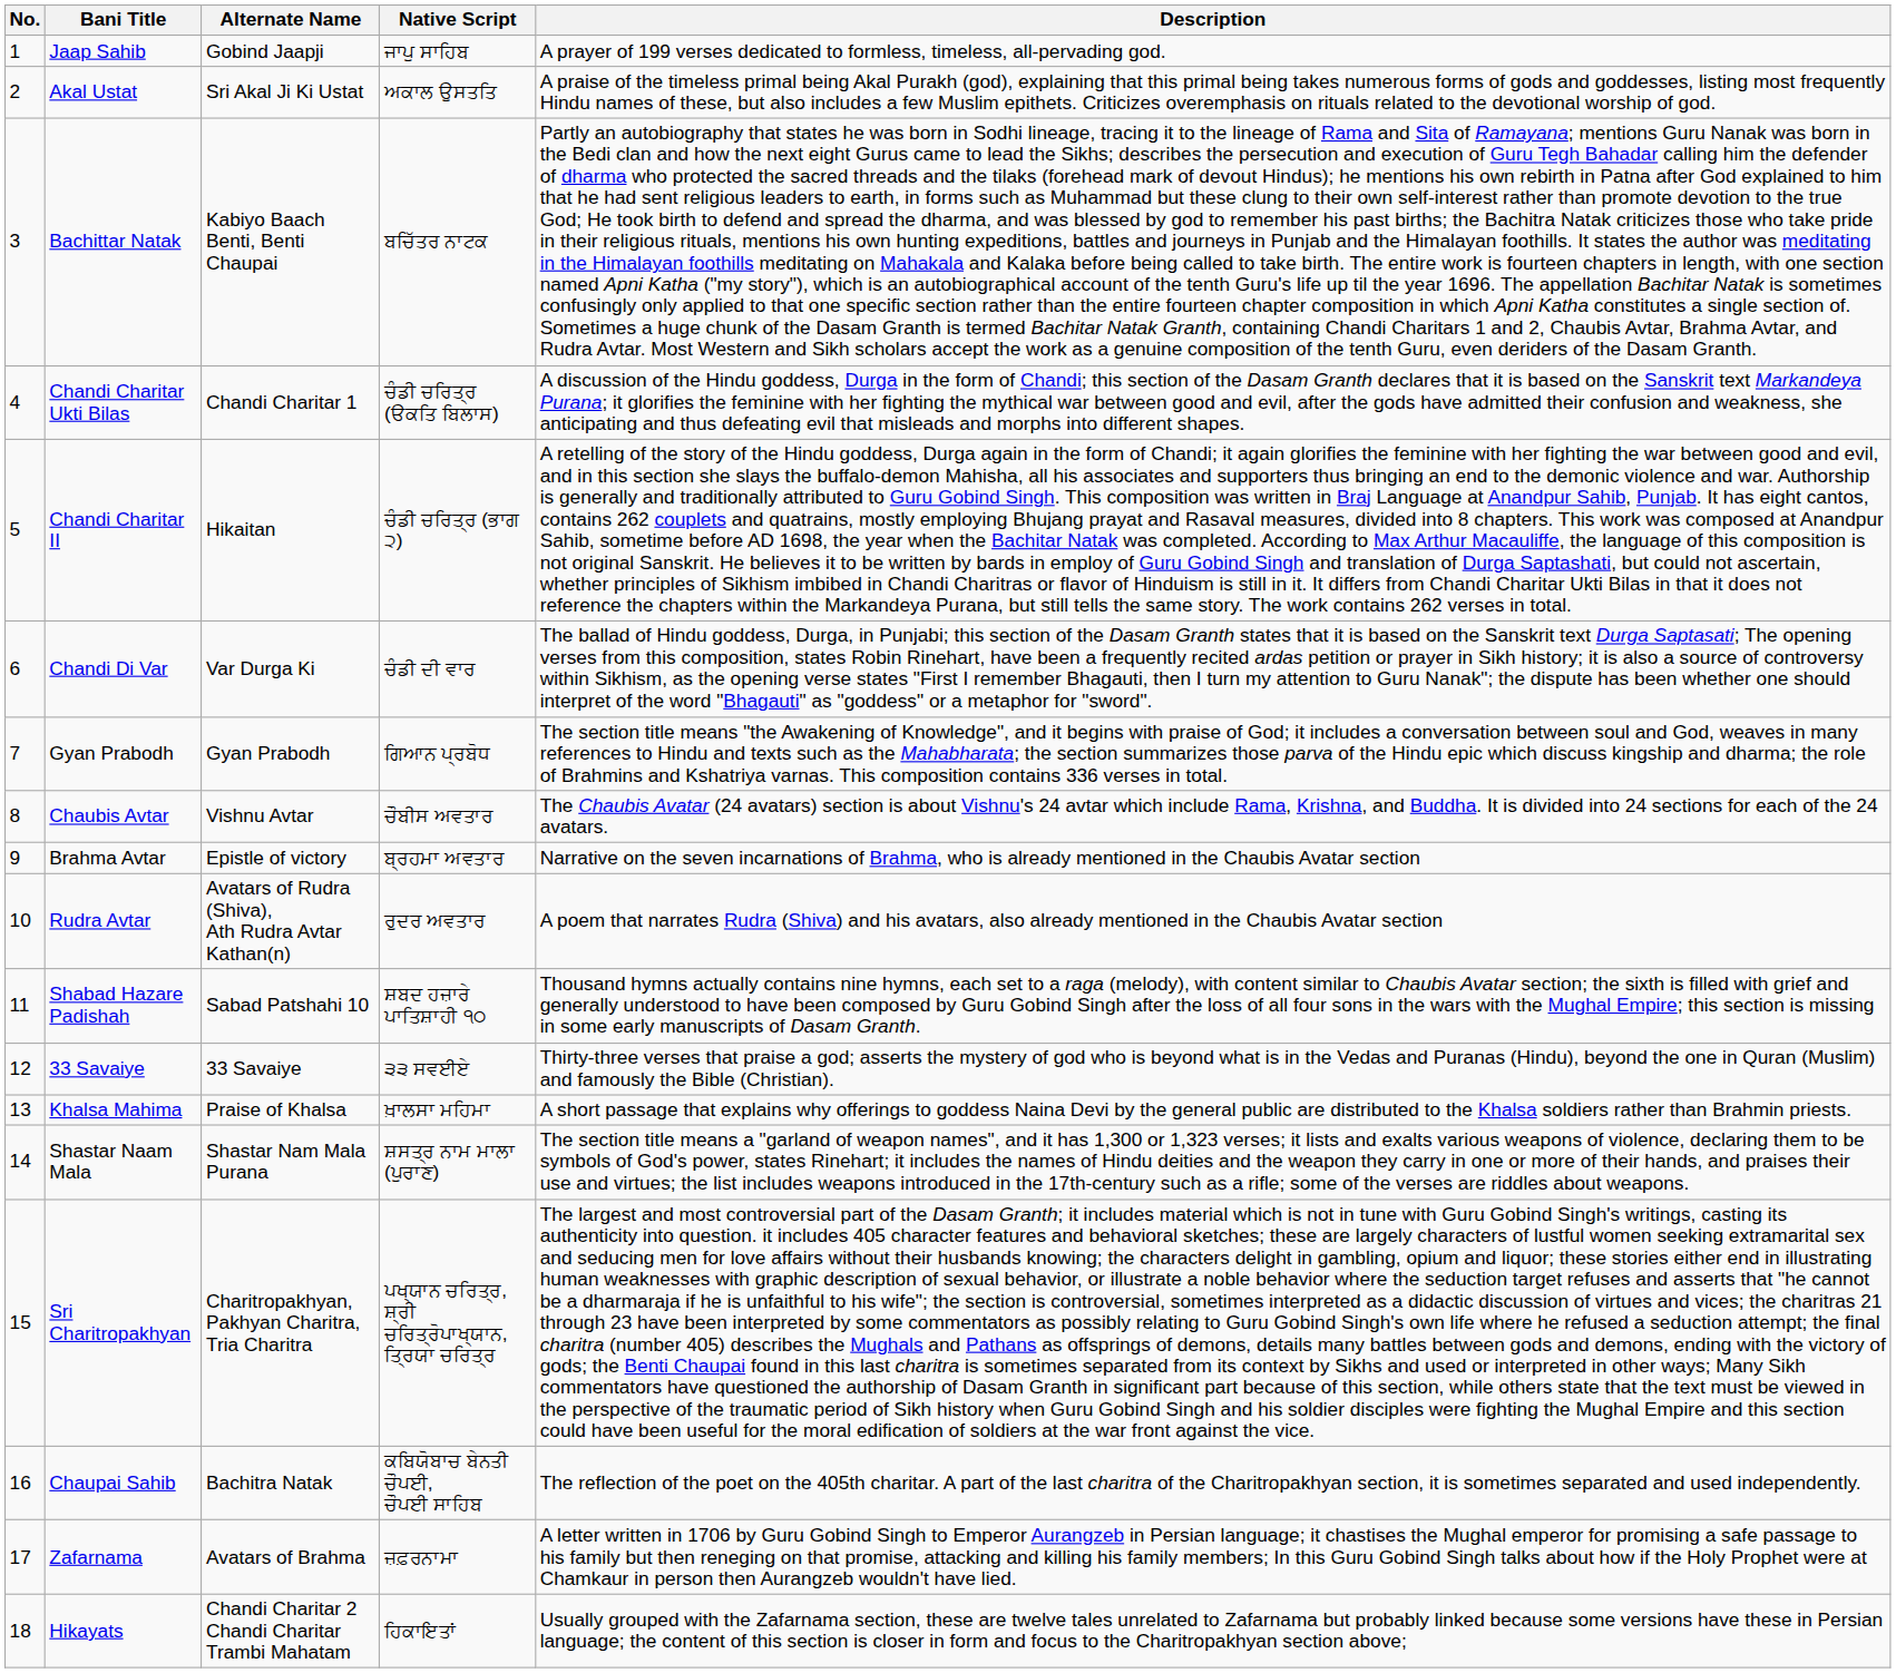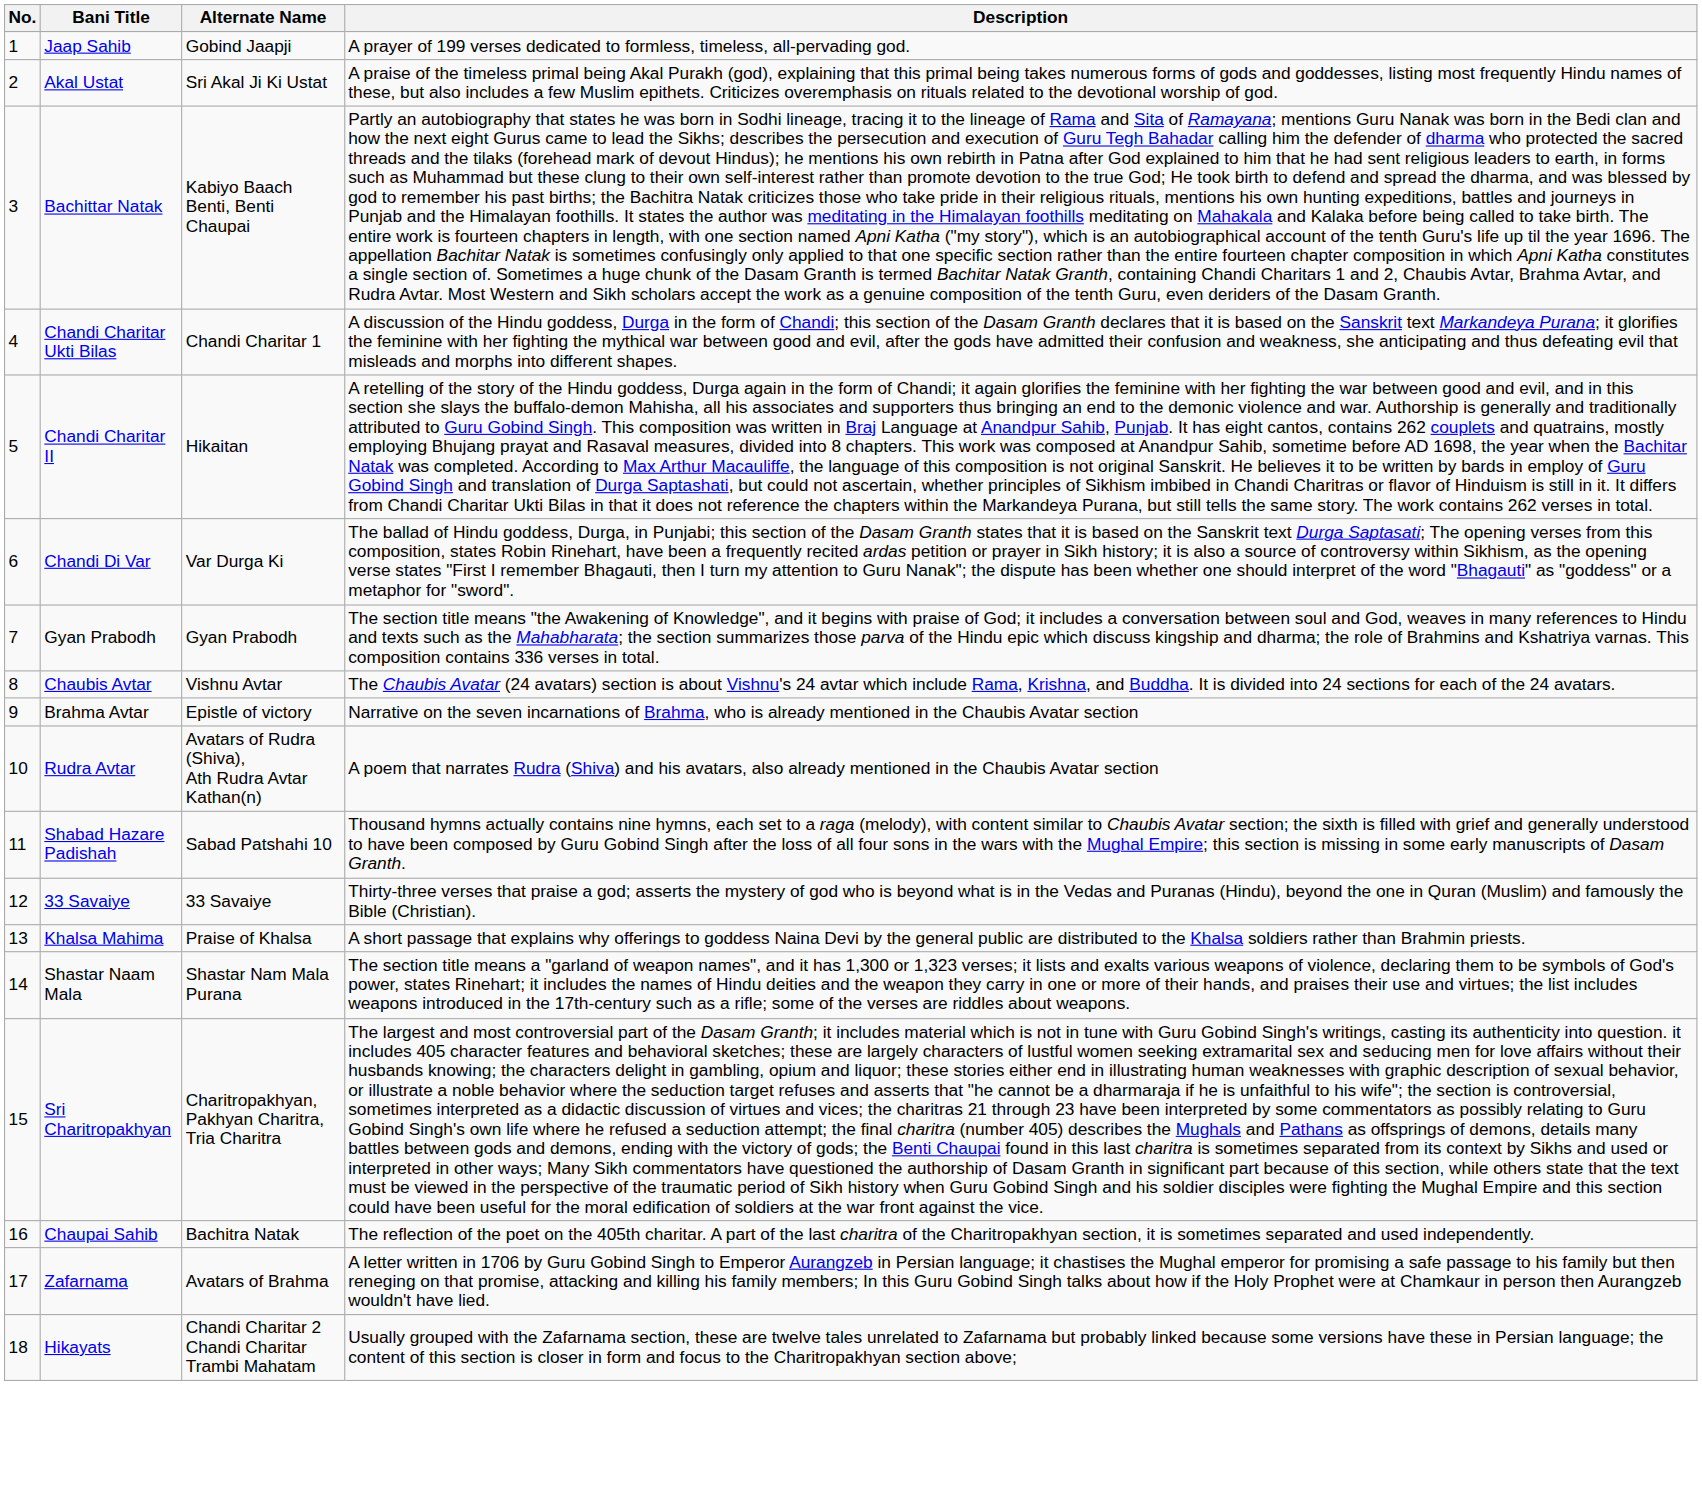 <table class="wikitable">
 <tr>
 <th><strong>No.</strong></th>
 <th><strong>Bani Title</strong></th>
 <th><strong>Alternate Name</strong></th>
-<th>Native Script</th>
 <th><strong>Description</strong></th>
 </tr>
 <tr>
 <td>1</td>
 <td><a href='#'>Jaap Sahib</a></td>
 <td>Gobind Jaapji</td>
-<td>ਜਾਪੁ ਸਾਹਿਬ</td>
 <td>A prayer of 199 verses dedicated to formless, timeless, all-pervading god.</td>
 </tr>
 <tr>
 <td>2</td>
 <td><a href='#'>Akal Ustat</a></td>
 <td>Sri Akal Ji Ki Ustat</td>
-<td>ਅਕਾਲ ਉਸਤਤਿ</td>
 <td>A praise of the timeless primal being Akal Purakh (god), explaining that this primal being takes numerous forms of gods and goddesses, listing most frequently Hindu names of these, but also includes a few Muslim epithets. Criticizes overemphasis on rituals related to the devotional worship of god.</td>
 </tr>
 <tr>
 <td>3</td>
 <td><a href='#'>Bachittar Natak</a></td>
 <td>Kabiyo Baach Benti, Benti Chaupai</td>
-<td>ਬਚਿੱਤਰ ਨਾਟਕ</td>
 <td>Partly an autobiography that states he was born in Sodhi lineage, tracing it to the lineage of <a href='#'>Rama</a> and <a href='#'>Sita</a> of <em><a href='#'>Ramayana</a></em>; mentions Guru Nanak was born in the Bedi clan and how the next eight Gurus came to lead the Sikhs; describes the persecution and execution of <a href='#'>Guru Tegh Bahadar</a> calling him the defender of <a href='#'>dharma</a> who protected the sacred threads and the tilaks (forehead mark of devout Hindus); he mentions his own rebirth in Patna after God explained to him that he had sent religious leaders to earth, in forms such as Muhammad but these clung to their own self-interest rather than promote devotion to the true God; He took birth to defend and spread the dharma, and was blessed by god to remember his past births; the Bachitra Natak criticizes those who take pride in their religious rituals, mentions his own hunting expeditions, battles and journeys in Punjab and the Himalayan foothills. It states the author was <a href='#'>meditating in the Himalayan foothills</a> meditating on <a href='#'>Mahakala</a> and Kalaka before being called to take birth. The entire work is fourteen chapters in length, with one section named <em>Apni Katha</em> ("my story"), which is an autobiographical account of the tenth Guru's life up til the year 1696. The appellation <em>Bachitar Natak</em> is sometimes confusingly only applied to that one specific section rather than the entire fourteen chapter composition in which <em>Apni Katha</em> constitutes a single section of. Sometimes a huge chunk of the Dasam Granth is termed <em>Bachitar Natak Granth</em>, containing Chandi Charitars 1 and 2, Chaubis Avtar, Brahma Avtar, and Rudra Avtar. Most Western and Sikh scholars accept the work as a genuine composition of the tenth Guru, even deriders of the Dasam Granth.</td>
 </tr>
 <tr>
 <td>4</td>
 <td><a href='#'>Chandi Charitar Ukti Bilas</a></td>
 <td>Chandi Charitar 1</td>
-<td>ਚੰਡੀ ਚਰਿਤ੍ਰ (ੳਕਤਿ ਬਿਲਾਸ)</td>
 <td>A discussion of the Hindu goddess, <a href='#'>Durga</a> in the form of <a href='#'>Chandi</a>; this section of the <em>Dasam Granth</em> declares that it is based on the <a href='#'>Sanskrit</a> text <em><a href='#'>Markandeya Purana</a></em>; it glorifies the feminine with her fighting the mythical war between good and evil, after the gods have admitted their confusion and weakness, she anticipating and thus defeating evil that misleads and morphs into different shapes.</td>
 </tr>
 <tr>
 <td>5</td>
 <td><a href='#'>Chandi Charitar II</a></td>
 <td>Hikaitan</td>
-<td>ਚੰਡੀ ਚਰਿਤ੍ਰ (ਭਾਗ ੨)</td>
 <td>A retelling of the story of the Hindu goddess, Durga again in the form of Chandi; it again glorifies the feminine with her fighting the war between good and evil, and in this section she slays the buffalo-demon Mahisha, all his associates and supporters thus bringing an end to the demonic violence and war. Authorship is generally and traditionally attributed to <a href='#'>Guru Gobind Singh</a>. This composition was written in <a href='#'>Braj</a> Language at <a href='#'>Anandpur Sahib</a>, <a href='#'>Punjab</a>. It has eight cantos, contains 262 <a href='#'>couplets</a> and quatrains, mostly employing Bhujang prayat and Rasaval measures, divided into 8 chapters. This work was composed at Anandpur Sahib, sometime before AD 1698, the year when the <a href='#'>Bachitar Natak</a> was completed. According to <a href='#'>Max Arthur Macauliffe</a>, the language of this composition is not original Sanskrit. He believes it to be written by bards in employ of <a href='#'>Guru Gobind Singh</a> and translation of <a href='#'>Durga Saptashati</a>, but could not ascertain, whether principles of Sikhism imbibed in Chandi Charitras or flavor of Hinduism is still in it. It differs from Chandi Charitar Ukti Bilas in that it does not reference the chapters within the Markandeya Purana, but still tells the same story. The work contains 262 verses in total.</td>
 </tr>
 <tr>
 <td>6</td>
 <td><a href='#'>Chandi Di Var</a></td>
 <td>Var Durga Ki</td>
-<td>ਚੰਡੀ ਦੀ ਵਾਰ</td>
 <td>The ballad of Hindu goddess, Durga, in Punjabi; this section of the <em>Dasam Granth</em> states that it is based on the Sanskrit text <em><a href='#'>Durga Saptasati</a></em>; The opening verses from this composition, states Robin Rinehart, have been a frequently recited <em>ardas</em> petition or prayer in Sikh history; it is also a source of controversy within Sikhism, as the opening verse states "First I remember Bhagauti, then I turn my attention to Guru Nanak"; the dispute has been whether one should interpret of the word "<a href='#'>Bhagauti</a>" as "goddess" or a metaphor for "sword".</td>
 </tr>
 <tr>
 <td>7</td>
 <td>Gyan Prabodh</td>
 <td>Gyan Prabodh</td>
-<td>ਗਿਆਨ ਪ੍ਰਬੋਧ</td>
 <td>The section title means "the Awakening of Knowledge", and it begins with praise of God; it includes a conversation between soul and God, weaves in many references to Hindu and texts such as the <em><a href='#'>Mahabharata</a></em>; the section summarizes those <em>parva</em> of the Hindu epic which discuss kingship and dharma; the role of Brahmins and Kshatriya varnas. This composition contains 336 verses in total.</td>
 </tr>
 <tr>
 <td>8</td>
 <td><a href='#'>Chaubis Avtar</a></td>
 <td>Vishnu Avtar</td>
-<td>ਚੌਬੀਸ ਅਵਤਾਰ</td>
 <td>The <em><a href='#'>Chaubis Avatar</a></em> (24 avatars) section is about <a href='#'>Vishnu</a>'s 24 avtar which include <a href='#'>Rama</a>, <a href='#'>Krishna</a>, and <a href='#'>Buddha</a>. It is divided into 24 sections for each of the 24 avatars.</td>
 </tr>
 <tr>
 <td>9</td>
 <td>Brahma Avtar</td>
 <td>Epistle of victory</td>
-<td>ਬ੍ਰਹਮਾ ਅਵਤਾਰ</td>
 <td>Narrative on the seven incarnations of <a href='#'>Brahma</a>, who is already mentioned in the Chaubis Avatar section</td>
 </tr>
 <tr>
 <td>10</td>
 <td><a href='#'>Rudra Avtar</a></td>
 <td>Avatars of Rudra (Shiva),<br>Ath Rudra Avtar Kathan(n)</td>
-<td>ਰੁਦਰ ਅਵਤਾਰ</td>
 <td>A poem that narrates <a href='#'>Rudra</a> (<a href='#'>Shiva</a>) and his avatars, also already mentioned in the Chaubis Avatar section</td>
 </tr>
 <tr>
 <td>11</td>
 <td><a href='#'>Shabad Hazare Padishah</a></td>
 <td>Sabad Patshahi 10</td>
-<td>ਸ਼ਬਦ ਹਜ਼ਾਰੇ ਪਾਤਿਸ਼ਾਹੀ ੧੦</td>
 <td>Thousand hymns actually contains nine hymns, each set to a <em>raga</em> (melody), with content similar to <em>Chaubis Avatar</em> section; the sixth is filled with grief and generally understood to have been composed by Guru Gobind Singh after the loss of all four sons in the wars with the <a href='#'>Mughal Empire</a>; this section is missing in some early manuscripts of <em>Dasam Granth</em>.</td>
 </tr>
 <tr>
 <td>12</td>
 <td><a href='#'>33 Savaiye</a></td>
 <td>33 Savaiye</td>
-<td>੩੩ ਸਵਈਏ</td>
 <td>Thirty-three verses that praise a god; asserts the mystery of god who is beyond what is in the Vedas and Puranas (Hindu), beyond the one in Quran (Muslim) and famously the Bible (Christian).</td>
 </tr>
 <tr>
 <td>13</td>
 <td><a href='#'>Khalsa Mahima</a></td>
 <td>Praise of Khalsa</td>
-<td>ਖ਼ਾਲਸਾ ਮਹਿਮਾ</td>
 <td>A short passage that explains why offerings to goddess Naina Devi by the general public are distributed to the <a href='#'>Khalsa</a> soldiers rather than Brahmin priests.</td>
 </tr>
 <tr>
 <td>14</td>
 <td>Shastar Naam Mala</td>
 <td>Shastar Nam Mala Purana</td>
-<td>ਸ਼ਸਤ੍ਰ ਨਾਮ ਮਾਲਾ (ਪੁਰਾਣ)</td>
 <td>The section title means a "garland of weapon names", and it has 1,300 or 1,323 verses; it lists and exalts various weapons of violence, declaring them to be symbols of God's power, states Rinehart; it includes the names of Hindu deities and the weapon they carry in one or more of their hands, and praises their use and virtues; the list includes weapons introduced in the 17th-century such as a rifle; some of the verses are riddles about weapons.</td>
 </tr>
 <tr>
 <td>15</td>
 <td><a href='#'>Sri Charitropakhyan</a></td>
 <td>Charitropakhyan, Pakhyan Charitra, Tria Charitra</td>
-<td>ਪਖ੍ਯਾਨ ਚਰਿਤ੍ਰ, ਸ਼੍ਰੀ ਚਰਿਤ੍ਰੋਪਾਖ੍ਯਾਨ, ਤ੍ਰਿਯਾ ਚਰਿਤ੍ਰ</td>
 <td>The largest and most controversial part of the <em>Dasam Granth</em>; it includes material which is not in tune with Guru Gobind Singh's writings, casting its authenticity into question. it includes 405 character features and behavioral sketches; these are largely characters of lustful women seeking extramarital sex and seducing men for love affairs without their husbands knowing; the characters delight in gambling, opium and liquor; these stories either end in illustrating human weaknesses with graphic description of sexual behavior, or illustrate a noble behavior where the seduction target refuses and asserts that "he cannot be a dharmaraja if he is unfaithful to his wife"; the section is controversial, sometimes interpreted as a didactic discussion of virtues and vices; the charitras 21 through 23 have been interpreted by some commentators as possibly relating to Guru Gobind Singh's own life where he refused a seduction attempt; the final <em>charitra</em> (number 405) describes the <a href='#'>Mughals</a> and <a href='#'>Pathans</a> as offsprings of demons, details many battles between gods and demons, ending with the victory of gods; the <a href='#'>Benti Chaupai</a> found in this last <em>charitra</em> is sometimes separated from its context by Sikhs and used or interpreted in other ways;  Many Sikh commentators have questioned the authorship of Dasam Granth in significant part because of this section, while others state that the text must be viewed in the perspective of the traumatic period of Sikh history when Guru Gobind Singh and his soldier disciples were fighting the Mughal Empire and this section could have been useful for the moral edification of soldiers at the war front against the vice.</td>
 </tr>
 <tr>
 <td>16</td>
 <td><a href='#'>Chaupai Sahib</a></td>
 <td>Bachitra Natak</td>
-<td>ਕਬਿਯੋਬਾਚ ਬੇਨਤੀ ਚੌਪਈ,<br>ਚੌਪਈ ਸਾਹਿਬ</td>
 <td>The reflection of the poet on the 405th charitar. A part of the last <em>charitra</em> of the Charitropakhyan section, it is sometimes separated and used independently.</td>
 </tr>
 <tr>
 <td>17</td>
 <td><a href='#'>Zafarnama</a></td>
 <td>Avatars of Brahma</td>
-<td>ਜ਼ਫ਼ਰਨਾਮਾ</td>
 <td>A letter written in 1706 by Guru Gobind Singh to Emperor <a href='#'>Aurangzeb</a> in Persian language; it chastises the Mughal emperor for promising a safe passage to his family but then reneging on that promise, attacking and killing his family members; In this Guru Gobind Singh talks about how if the Holy Prophet were at Chamkaur in person then Aurangzeb wouldn't have lied.</td>
 </tr>
 <tr>
 <td>18</td>
 <td><a href='#'>Hikayats</a></td>
 <td>Chandi Charitar 2<br>Chandi Charitar Trambi Mahatam</td>
-<td>ਹਿਕਾਇਤਾਂ</td>
 <td>Usually grouped with the Zafarnama section, these are twelve tales unrelated to Zafarnama but probably linked because some versions have these in Persian language; the content of this section is closer in form and focus to the Charitropakhyan section above;</td>
 </tr>
 </table>
